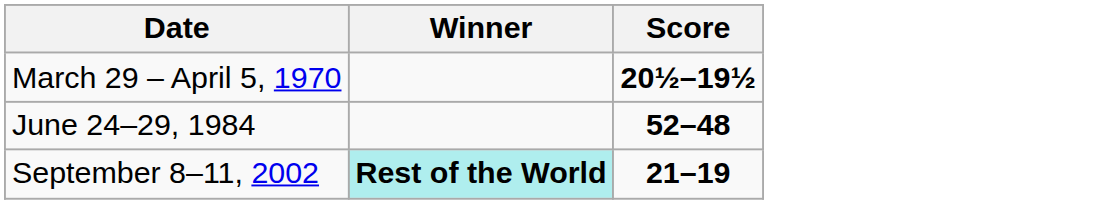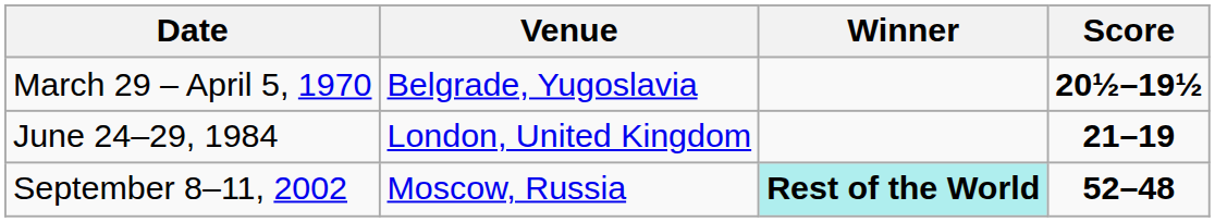 <table class="wikitable" border="1">
 <tr>
 <th>Date</th>
+<th>Venue</th>
 <th>Winner</th>
 <th>Score</th>
 </tr>
 <tr>
 <td>March 29 – April 5, <a href='#'>1970</a></td>
+<td> <a href='#'>Belgrade, Yugoslavia</a></td>
 <td style="text-align:left"><strong></strong></td>
 <td style="text-align:center"><strong>20½–19½</strong></td>
 </tr>
 <tr>
 <td>June 24–29, 1984</td>
+<td> <a href='#'>London, United Kingdom</a></td>
 <td style="text-align:left"><strong></strong></td>
-<td style="text-align:center"><strong>52–48</strong></td>
+<td style="text-align:center"><strong>21–19</strong></td>
 </tr>
 <tr>
 <td>September 8–11, <a href='#'>2002</a></td>
+<td> <a href='#'>Moscow, Russia</a></td>
 <td style="background: paleturquoise; text-align:left"><strong> Rest of the World</strong></td>
-<td style="text-align:center"><strong>21–19</strong></td>
+<td style="text-align:center"><strong>52–48</strong></td>
 </tr>
 </table>
